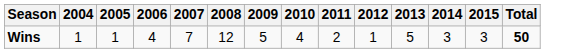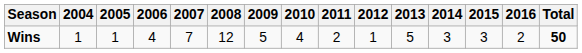 <table class="wikitable">
 <tr>
 <th>Season</th>
 <th>2004</th>
 <th>2005</th>
 <th>2006</th>
 <th>2007</th>
 <th>2008</th>
 <th>2009</th>
 <th>2010</th>
 <th>2011</th>
 <th>2012</th>
 <th>2013</th>
 <th>2014</th>
 <th>2015</th>
+<th>2016</th>
 <th><strong>Total</strong></th>
 </tr>
 <tr align=center>
 <td align=left><strong>Wins</strong></td>
 <td>1</td>
 <td>1</td>
 <td>4</td>
 <td>7</td>
 <td>12</td>
 <td>5</td>
 <td>4</td>
 <td>2</td>
 <td>1</td>
 <td>5</td>
 <td>3</td>
 <td>3</td>
+<td>2</td>
 <td><strong>50</strong></td>
 </tr>
 </table>
